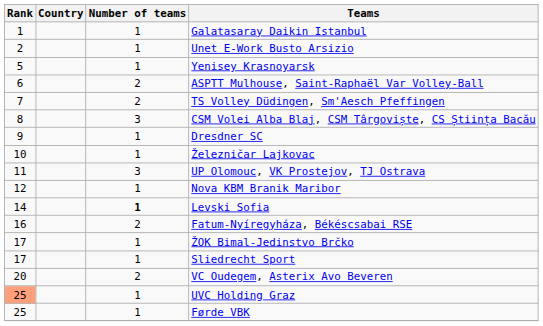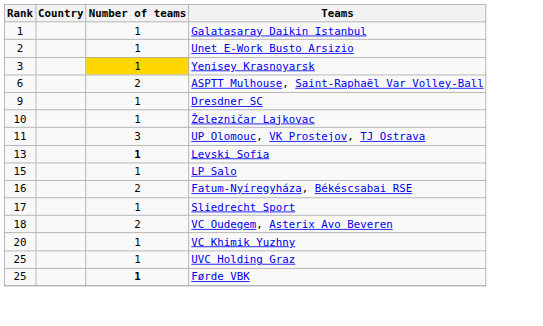 <table class="wikitable" style="text-align:left">
 <tr>
 <th>Rank</th>
 <th>Country</th>
 <th>Number of teams</th>
 <th>Teams</th>
 </tr>
 <tr>
 <td align="center">1</td>
 <td></td>
 <td align="center">1</td>
 <td><a href='#'>Galatasaray Daikin Istanbul</a></td>
 </tr>
 <tr>
 <td align="center">2</td>
 <td></td>
 <td align="center">1</td>
 <td><a href='#'>Unet E-Work Busto Arsizio</a></td>
 </tr>
 <tr>
-<td align="center">5</td>
+<td align="center">3</td>
 <td></td>
-<td align="center">1</td>
+<td align="center" style="background: gold;">1</td>
 <td><a href='#'>Yenisey Krasnoyarsk</a></td>
 </tr>
 <tr>
 <td align="center">6</td>
 <td></td>
 <td align="center">2</td>
 <td><a href='#'>ASPTT Mulhouse</a>, <a href='#'>Saint-Raphaël Var Volley-Ball</a></td>
-</tr>
-<tr>
-<td align="center">7</td>
-<td></td>
-<td align="center">2</td>
-<td><a href='#'>TS Volley Düdingen</a>, <a href='#'>Sm'Aesch Pfeffingen</a></td>
-</tr>
-<tr>
-<td align="center">8</td>
-<td></td>
-<td align="center">3</td>
-<td><a href='#'>CSM Volei Alba Blaj</a>, <a href='#'>CSM Târgoviște</a>, <a href='#'>CS Știința Bacău</a></td>
 </tr>
 <tr>
 <td align="center">9</td>
 <td></td>
 <td align="center">1</td>
 <td><a href='#'>Dresdner SC</a></td>
 </tr>
 <tr>
 <td align="center">10</td>
 <td></td>
 <td align="center">1</td>
 <td><a href='#'>Železničar Lajkovac</a></td>
 </tr>
 <tr>
 <td align="center">11</td>
 <td></td>
 <td align="center">3</td>
 <td><a href='#'>UP Olomouc</a>, <a href='#'>VK Prostejov</a>, <a href='#'>TJ Ostrava</a></td>
 </tr>
 <tr>
-<td align="center">12</td>
-<td></td>
-<td align="center">1</td>
-<td><a href='#'>Nova KBM Branik Maribor</a></td>
-</tr>
-<tr>
-<td align="center">14</td>
+<td align="center">13</td>
 <td></td>
 <td align="center"><strong>1</strong></td>
 <td><a href='#'>Levski Sofia</a></td>
+</tr>
+<tr>
+<td align="center">15</td>
+<td></td>
+<td align="center">1</td>
+<td><a href='#'>LP Salo</a></td>
 </tr>
 <tr>
 <td align="center">16</td>
 <td></td>
 <td align="center">2</td>
 <td><a href='#'>Fatum-Nyíregyháza</a>, <a href='#'>Békéscsabai RSE</a></td>
 </tr>
 <tr>
 <td align="center">17</td>
 <td></td>
 <td align="center">1</td>
-<td><a href='#'>ŽOK Bimal-Jedinstvo Brčko</a></td>
-</tr>
-<tr>
-<td align="center">17</td>
-<td></td>
-<td align="center">1</td>
 <td><a href='#'>Sliedrecht Sport</a></td>
 </tr>
 <tr>
-<td align="center">20</td>
+<td align="center">18</td>
 <td></td>
 <td align="center">2</td>
 <td><a href='#'>VC Oudegem</a>, <a href='#'>Asterix Avo Beveren</a></td>
 </tr>
 <tr>
-<td align="center" style="background: lightsalmon;">25</td>
+<td align="center">20</td>
+<td></td>
+<td align="center">1</td>
+<td><a href='#'>VC Khimik Yuzhny</a></td>
+</tr>
+<tr>
+<td align="center">25</td>
 <td></td>
 <td align="center">1</td>
 <td><a href='#'>UVC Holding Graz</a></td>
 </tr>
 <tr>
 <td align="center">25</td>
 <td></td>
-<td align="center">1</td>
+<td align="center"><strong>1</strong></td>
 <td><a href='#'>Førde VBK</a></td>
 </tr>
 <tr>
 </tr>
 </table>
